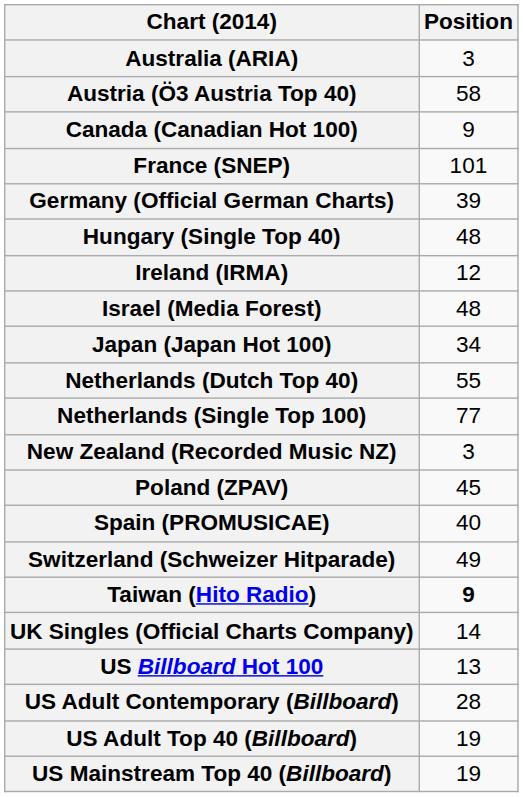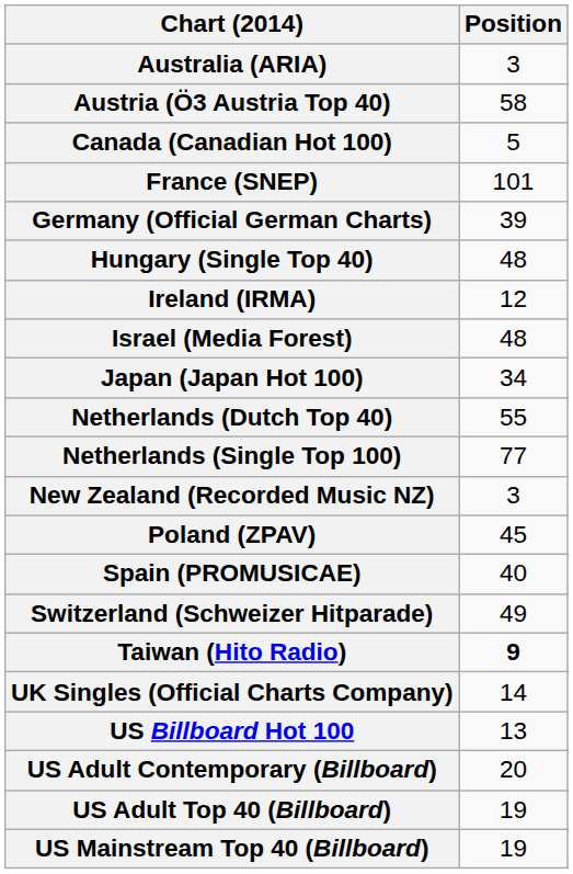 <table class="wikitable sortable plainrowheaders" style="text-align:center;">
 <tr>
 <th>Chart (2014)</th>
 <th>Position</th>
 </tr>
 <tr>
 <th scope="row">Australia (ARIA)</th>
 <td>3</td>
 </tr>
 <tr>
 <th scope="row">Austria (Ö3 Austria Top 40)</th>
 <td>58</td>
 </tr>
 <tr>
 <th scope="row">Canada (Canadian Hot 100)</th>
-<td>9</td>
+<td>5</td>
 </tr>
 <tr>
 <th scope="row">France (SNEP)</th>
 <td>101</td>
 </tr>
 <tr>
 <th scope="row">Germany (Official German Charts)</th>
 <td>39</td>
 </tr>
 <tr>
 <th scope="row">Hungary (Single Top 40)</th>
 <td>48</td>
 </tr>
 <tr>
 <th scope="row">Ireland (IRMA)</th>
 <td>12</td>
 </tr>
 <tr>
 <th scope="row">Israel (Media Forest)</th>
 <td>48</td>
 </tr>
 <tr>
 <th scope="row">Japan (Japan Hot 100)</th>
 <td>34</td>
 </tr>
 <tr>
 <th scope="row">Netherlands (Dutch Top 40)</th>
 <td>55</td>
 </tr>
 <tr>
 <th scope="row">Netherlands (Single Top 100)</th>
 <td>77</td>
 </tr>
 <tr>
 <th scope="row">New Zealand (Recorded Music NZ)</th>
 <td>3</td>
 </tr>
 <tr>
 <th scope="row">Poland (ZPAV)</th>
 <td>45</td>
 </tr>
 <tr>
 <th scope="row">Spain (PROMUSICAE)</th>
 <td>40</td>
 </tr>
 <tr>
 <th scope="row">Switzerland (Schweizer Hitparade)</th>
 <td>49</td>
 </tr>
 <tr>
 <th scope="row">Taiwan (<a href='#'>Hito Radio</a>)</th>
 <td><strong>9</strong></td>
 </tr>
 <tr>
 <th scope="row">UK Singles (Official Charts Company)</th>
 <td>14</td>
 </tr>
 <tr>
 <th scope="row">US <a href='#'><em>Billboard</em> Hot 100</a></th>
 <td>13</td>
 </tr>
 <tr>
 <th scope="row">US Adult Contemporary (<em>Billboard</em>)</th>
-<td>28</td>
+<td>20</td>
 </tr>
 <tr>
 <th scope="row">US Adult Top 40 (<em>Billboard</em>)</th>
 <td>19</td>
 </tr>
 <tr>
 <th scope="row">US Mainstream Top 40 (<em>Billboard</em>)</th>
 <td>19</td>
 </tr>
 </table>
